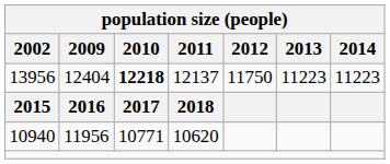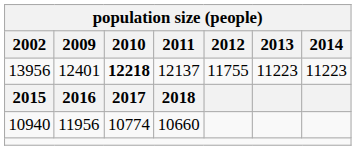 <table class="wikitable">
 <tr>
 <th colspan="7">population size (people)</th>
 </tr>
 <tr>
 <th>2002</th>
 <th>2009</th>
 <th>2010</th>
 <th>2011</th>
 <th>2012</th>
 <th>2013</th>
 <th>2014</th>
 </tr>
 <tr>
 <td>13956</td>
-<td>12404</td>
+<td>12401</td>
 <td><strong>12218</strong></td>
 <td>12137</td>
-<td>11750</td>
+<td>11755</td>
 <td>11223</td>
 <td>11223</td>
 </tr>
 <tr>
 <th>2015</th>
 <th>2016</th>
 <th>2017</th>
 <th>2018</th>
 <th></th>
 <th></th>
 <th></th>
 </tr>
 <tr>
 <td>10940</td>
 <td>11956</td>
-<td>10771</td>
-<td>10620</td>
+<td>10774</td>
+<td>10660</td>
 <td></td>
 <td></td>
 <td></td>
 </tr>
 <tr>
 <td colspan="7"></td>
 </tr>
 </table>
